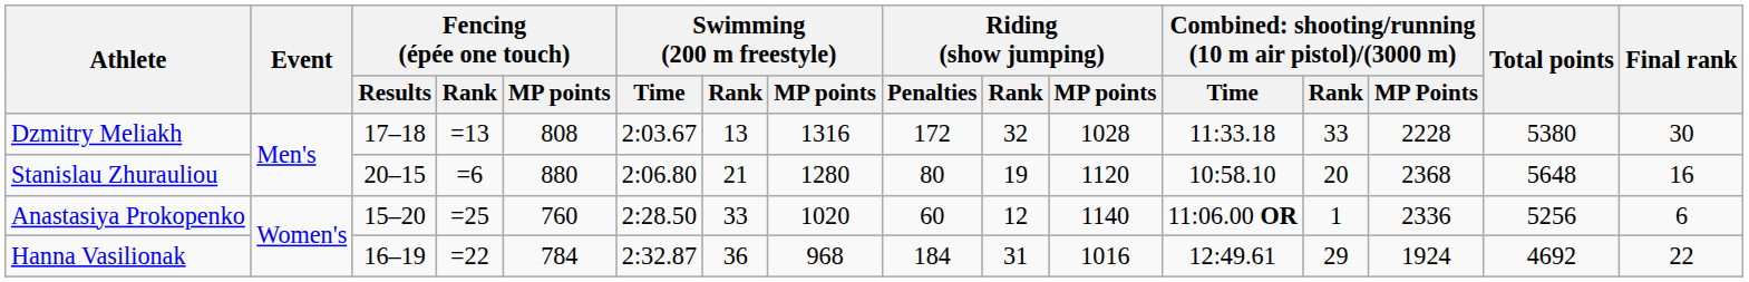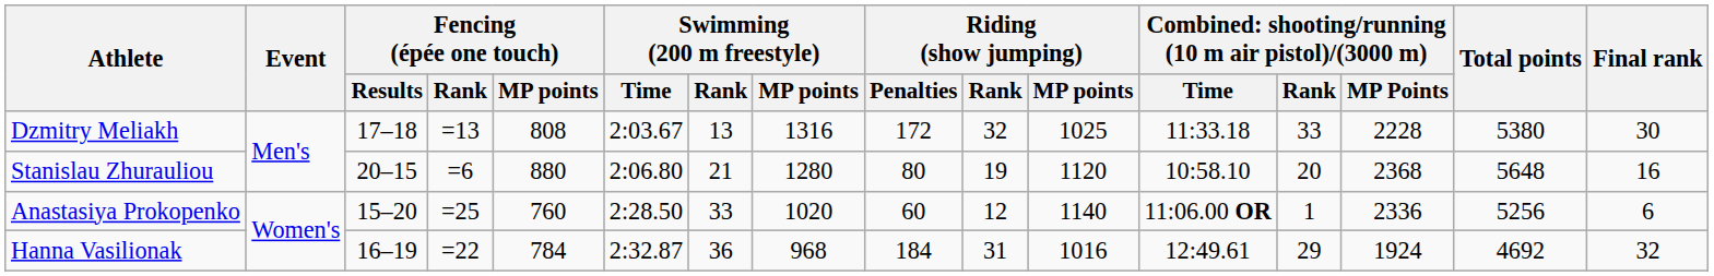 <table class="wikitable" style="font-size:90%">
 <tr>
 <th rowspan="2">Athlete</th>
 <th rowspan="2">Event</th>
 <th colspan=3>Fencing<br><span>(épée one touch)</span></th>
 <th colspan=3>Swimming<br><span>(200 m freestyle)</span></th>
 <th colspan=3>Riding<br><span>(show jumping)</span></th>
 <th colspan=3>Combined: shooting/running<br><span>(10 m air pistol)/(3000 m)</span></th>
 <th rowspan=2>Total points</th>
 <th rowspan=2>Final rank</th>
 </tr>
 <tr style="font-size:95%">
 <th>Results</th>
 <th>Rank</th>
 <th>MP points</th>
 <th>Time</th>
 <th>Rank</th>
 <th>MP points</th>
 <th>Penalties</th>
 <th>Rank</th>
 <th>MP points</th>
 <th>Time</th>
 <th>Rank</th>
 <th>MP Points</th>
 </tr>
 <tr align=center>
 <td align=left><a href='#'>Dzmitry Meliakh</a></td>
 <td align=left rowspan=2><a href='#'>Men's</a></td>
 <td>17–18</td>
 <td>=13</td>
 <td>808</td>
 <td>2:03.67</td>
 <td>13</td>
 <td>1316</td>
 <td>172</td>
 <td>32</td>
-<td>1028</td>
+<td>1025</td>
 <td>11:33.18</td>
 <td>33</td>
 <td>2228</td>
 <td>5380</td>
 <td>30</td>
 </tr>
 <tr align=center>
 <td align=left><a href='#'>Stanislau Zhurauliou</a></td>
 <td>20–15</td>
 <td>=6</td>
 <td>880</td>
 <td>2:06.80</td>
 <td>21</td>
 <td>1280</td>
 <td>80</td>
 <td>19</td>
 <td>1120</td>
 <td>10:58.10</td>
 <td>20</td>
 <td>2368</td>
 <td>5648</td>
 <td>16</td>
 </tr>
 <tr align=center>
 <td align=left><a href='#'>Anastasiya Prokopenko</a></td>
 <td align=left rowspan=2><a href='#'>Women's</a></td>
 <td>15–20</td>
 <td>=25</td>
 <td>760</td>
 <td>2:28.50</td>
 <td>33</td>
 <td>1020</td>
 <td>60</td>
 <td>12</td>
 <td>1140</td>
 <td>11:06.00 <strong>OR</strong></td>
 <td>1</td>
 <td>2336</td>
 <td>5256</td>
 <td>6</td>
 </tr>
 <tr align=center>
 <td align=left><a href='#'>Hanna Vasilionak</a></td>
 <td>16–19</td>
 <td>=22</td>
 <td>784</td>
 <td>2:32.87</td>
 <td>36</td>
 <td>968</td>
 <td>184</td>
 <td>31</td>
 <td>1016</td>
 <td>12:49.61</td>
 <td>29</td>
 <td>1924</td>
 <td>4692</td>
-<td>22</td>
+<td>32</td>
 </tr>
 </table>
